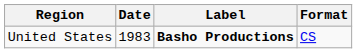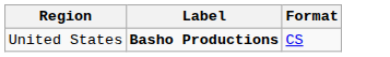 <table class="wikitable">
 <tr>
 <th>Region</th>
-<th>Date</th>
 <th>Label</th>
 <th>Format</th>
 </tr>
 <tr>
 <td>United States</td>
-<td>1983</td>
 <td><strong>Basho Productions</strong></td>
 <td><a href='#'>CS</a></td>
 </tr>
 </table>
